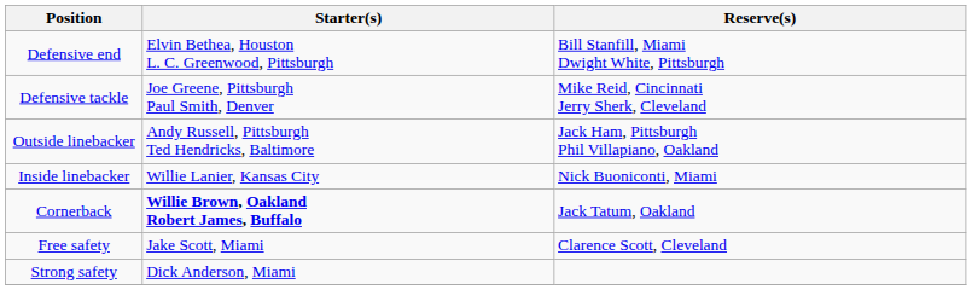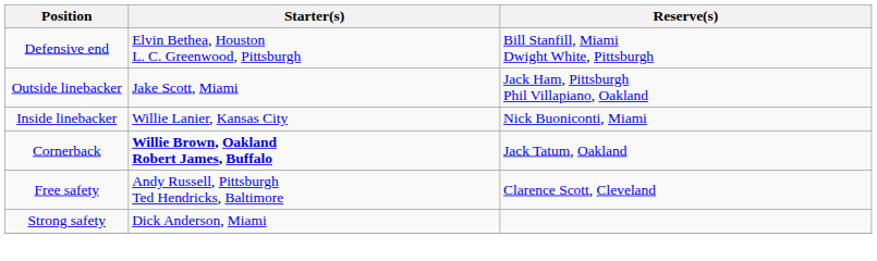 <table class="wikitable" width=75%>
 <tr>
 <th width=10%>Position</th>
 <th width=30%>Starter(s)</th>
 <th width=30%>Reserve(s)</th>
 </tr>
 <tr>
 <td align=center><a href='#'>Defensive end</a></td>
 <td> <a href='#'>Elvin Bethea</a>, <a href='#'>Houston</a><br> <a href='#'>L. C. Greenwood</a>, <a href='#'>Pittsburgh</a></td>
 <td> <a href='#'>Bill Stanfill</a>, <a href='#'>Miami</a><br> <a href='#'>Dwight White</a>, <a href='#'>Pittsburgh</a></td>
 </tr>
 <tr>
-<td align=center><a href='#'>Defensive tackle</a></td>
-<td> <a href='#'>Joe Greene</a>, <a href='#'>Pittsburgh</a><br> <a href='#'>Paul Smith</a>, <a href='#'>Denver</a></td>
-<td> <a href='#'>Mike Reid</a>, <a href='#'>Cincinnati</a><br> <a href='#'>Jerry Sherk</a>, <a href='#'>Cleveland</a></td>
-</tr>
-<tr>
 <td align=center><a href='#'>Outside linebacker</a></td>
-<td> <a href='#'>Andy Russell</a>, <a href='#'>Pittsburgh</a><br> <a href='#'>Ted Hendricks</a>, <a href='#'>Baltimore</a></td>
+<td> <a href='#'>Jake Scott</a>, <a href='#'>Miami</a></td>
 <td> <a href='#'>Jack Ham</a>, <a href='#'>Pittsburgh</a><br> <a href='#'>Phil Villapiano</a>, <a href='#'>Oakland</a></td>
 </tr>
 <tr>
 <td align=center><a href='#'>Inside linebacker</a></td>
 <td> <a href='#'>Willie Lanier</a>, <a href='#'>Kansas City</a></td>
 <td> <a href='#'>Nick Buoniconti</a>, <a href='#'>Miami</a></td>
 </tr>
 <tr>
 <td align=center><a href='#'>Cornerback</a></td>
 <td><strong> <a href='#'>Willie Brown</a>, <a href='#'>Oakland</a><br> <a href='#'>Robert James</a>, <a href='#'>Buffalo</a></strong></td>
 <td> <a href='#'>Jack Tatum</a>, <a href='#'>Oakland</a></td>
 </tr>
 <tr>
 <td align=center><a href='#'>Free safety</a></td>
-<td> <a href='#'>Jake Scott</a>, <a href='#'>Miami</a></td>
+<td> <a href='#'>Andy Russell</a>, <a href='#'>Pittsburgh</a><br> <a href='#'>Ted Hendricks</a>, <a href='#'>Baltimore</a></td>
 <td> <a href='#'>Clarence Scott</a>, <a href='#'>Cleveland</a></td>
 </tr>
 <tr>
 <td align=center><a href='#'>Strong safety</a></td>
 <td> <a href='#'>Dick Anderson</a>, <a href='#'>Miami</a></td>
 <td></td>
 </tr>
 <tr>
 </tr>
 </table>
